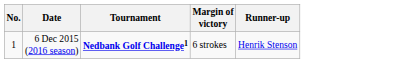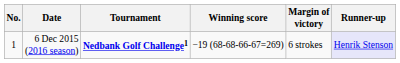 <table class="wikitable" style="font-size:95%;">
 <tr>
 <th>No.</th>
 <th>Date</th>
 <th>Tournament</th>
+<th>Winning score</th>
 <th>Margin of<br>victory</th>
 <th>Runner-up</th>
 </tr>
 <tr>
 <td align=center>1</td>
 <td align=right>6 Dec 2015<br>(<a href='#'>2016 season</a>)</td>
 <td><strong><a href='#'>Nedbank Golf Challenge</a><sup>1</sup></strong></td>
+<td>−19 (68-68-66-67=269)</td>
 <td>6 strokes</td>
-<td> <a href='#'>Henrik Stenson</a></td>
+<td style="background: lavender;"> <a href='#'>Henrik Stenson</a></td>
 </tr>
 </table>
